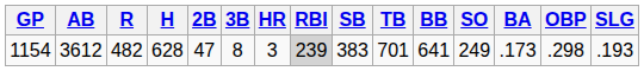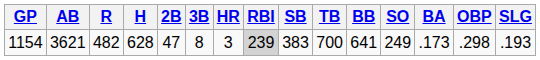 <table class="wikitable">
 <tr>
 <th><a href='#'>GP</a></th>
 <th><a href='#'>AB</a></th>
 <th><a href='#'>R</a></th>
 <th><a href='#'>H</a></th>
 <th><a href='#'>2B</a></th>
 <th><a href='#'>3B</a></th>
 <th><a href='#'>HR</a></th>
 <th><a href='#'>RBI</a></th>
 <th><a href='#'>SB</a></th>
 <th><a href='#'>TB</a></th>
 <th><a href='#'>BB</a></th>
 <th><a href='#'>SO</a></th>
 <th><a href='#'>BA</a></th>
 <th><a href='#'>OBP</a></th>
 <th><a href='#'>SLG</a></th>
 </tr>
 <tr align=center>
 <td>1154</td>
-<td>3612</td>
+<td>3621</td>
 <td>482</td>
 <td>628</td>
 <td>47</td>
 <td>8</td>
 <td>3</td>
 <td style="background: lightgrey;">239</td>
 <td>383</td>
-<td>701</td>
+<td>700</td>
 <td>641</td>
 <td>249</td>
 <td>.173</td>
 <td>.298</td>
 <td>.193</td>
 </tr>
 </table>
